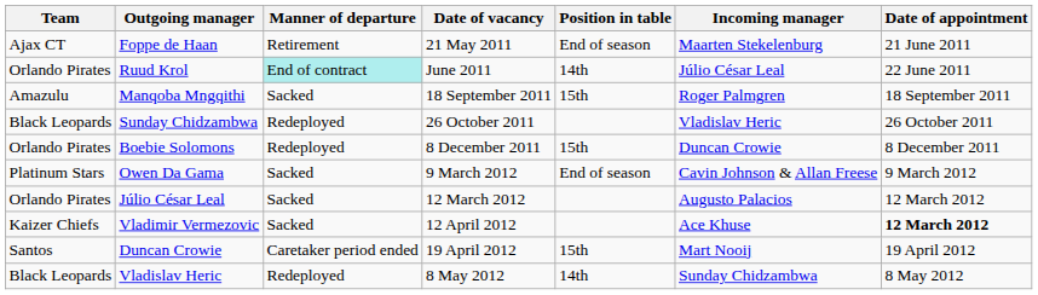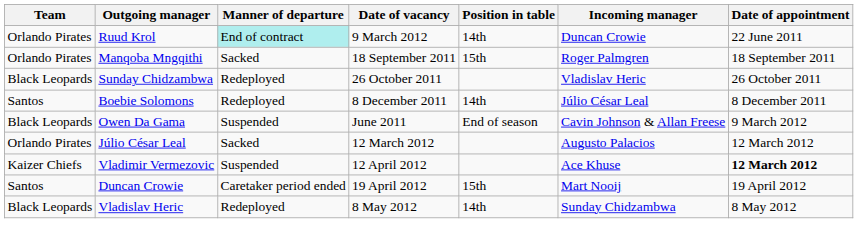 <table class="wikitable">
 <tr>
 <th>Team</th>
 <th>Outgoing manager</th>
 <th>Manner of departure</th>
 <th>Date of vacancy</th>
 <th>Position in table</th>
 <th>Incoming manager</th>
 <th>Date of appointment</th>
 </tr>
 <tr>
-<td>Ajax CT</td>
-<td> <a href='#'>Foppe de Haan</a></td>
-<td>Retirement</td>
-<td>21 May 2011</td>
-<td>End of season</td>
-<td> <a href='#'>Maarten Stekelenburg</a></td>
-<td>21 June 2011</td>
+<td>Orlando Pirates</td>
+<td> <a href='#'>Ruud Krol</a></td>
+<td style="background: paleturquoise;">End of contract</td>
+<td>9 March 2012</td>
+<td>14th</td>
+<td> <a href='#'>Duncan Crowie</a></td>
+<td>22 June 2011</td>
 </tr>
 <tr>
 <td>Orlando Pirates</td>
-<td> <a href='#'>Ruud Krol</a></td>
-<td style="background: paleturquoise;">End of contract</td>
-<td>June 2011</td>
-<td>14th</td>
-<td> <a href='#'>Júlio César Leal</a></td>
-<td>22 June 2011</td>
-</tr>
-<tr>
-<td>Amazulu</td>
 <td> <a href='#'>Manqoba Mngqithi</a></td>
 <td>Sacked</td>
 <td>18 September 2011</td>
 <td>15th</td>
 <td> <a href='#'>Roger Palmgren</a></td>
 <td>18 September 2011</td>
 </tr>
 <tr>
 <td>Black Leopards</td>
 <td> <a href='#'>Sunday Chidzambwa</a></td>
 <td>Redeployed</td>
 <td>26 October 2011</td>
 <td></td>
 <td> <a href='#'>Vladislav Heric</a></td>
 <td>26 October 2011</td>
 </tr>
 <tr>
-<td>Orlando Pirates</td>
+<td>Santos</td>
 <td> <a href='#'>Boebie Solomons</a></td>
 <td>Redeployed</td>
 <td>8 December 2011</td>
-<td>15th</td>
-<td> <a href='#'>Duncan Crowie</a></td>
+<td>14th</td>
+<td> <a href='#'>Júlio César Leal</a></td>
 <td>8 December 2011</td>
 </tr>
 <tr>
-<td>Platinum Stars</td>
+<td>Black Leopards</td>
 <td> <a href='#'>Owen Da Gama</a></td>
-<td>Sacked</td>
-<td>9 March 2012</td>
+<td>Suspended</td>
+<td>June 2011</td>
 <td>End of season</td>
 <td> <a href='#'>Cavin Johnson</a> &  <a href='#'>Allan Freese</a></td>
 <td>9 March 2012</td>
 </tr>
 <tr>
 <td>Orlando Pirates</td>
 <td> <a href='#'>Júlio César Leal</a></td>
 <td>Sacked</td>
 <td>12 March 2012</td>
 <td></td>
 <td> <a href='#'>Augusto Palacios</a></td>
 <td>12 March 2012</td>
 </tr>
 <tr>
 <td>Kaizer Chiefs</td>
 <td> <a href='#'>Vladimir Vermezovic</a></td>
-<td>Sacked</td>
+<td>Suspended</td>
 <td>12 April 2012</td>
 <td></td>
 <td> <a href='#'>Ace Khuse</a></td>
 <td><strong>12 March 2012</strong></td>
 </tr>
 <tr>
 <td>Santos</td>
 <td> <a href='#'>Duncan Crowie</a></td>
 <td>Caretaker period ended</td>
 <td>19 April 2012</td>
 <td>15th</td>
 <td> <a href='#'>Mart Nooij</a></td>
 <td>19 April 2012</td>
 </tr>
 <tr>
 <td>Black Leopards</td>
 <td> <a href='#'>Vladislav Heric</a></td>
 <td>Redeployed</td>
 <td>8 May 2012</td>
 <td>14th</td>
 <td> <a href='#'>Sunday Chidzambwa</a></td>
 <td>8 May 2012</td>
 </tr>
 </table>
